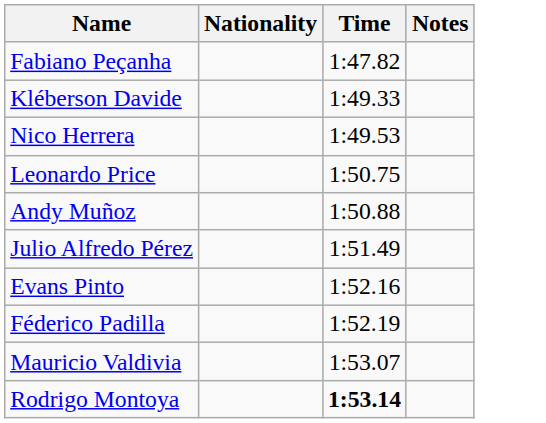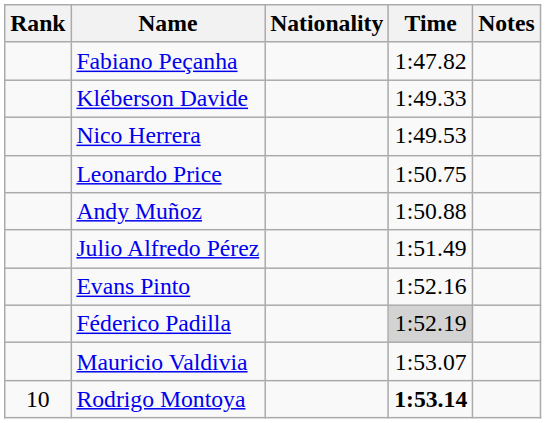 <table class="wikitable sortable" style="text-align:center">
 <tr>
+<th>Rank</th>
 <th>Name</th>
 <th>Nationality</th>
 <th>Time</th>
 <th>Notes</th>
 </tr>
 <tr>
+<td></td>
 <td align=left><a href='#'>Fabiano Peçanha</a></td>
 <td align=left></td>
 <td>1:47.82</td>
 <td></td>
 </tr>
 <tr>
+<td></td>
 <td align=left><a href='#'>Kléberson Davide</a></td>
 <td align=left></td>
 <td>1:49.33</td>
 <td></td>
 </tr>
 <tr>
+<td></td>
 <td align=left><a href='#'>Nico Herrera</a></td>
 <td align=left></td>
 <td>1:49.53</td>
 <td></td>
 </tr>
 <tr>
+<td></td>
 <td align=left><a href='#'>Leonardo Price</a></td>
 <td align=left></td>
 <td>1:50.75</td>
 <td></td>
 </tr>
 <tr>
+<td></td>
 <td align=left><a href='#'>Andy Muñoz</a></td>
 <td align=left></td>
 <td>1:50.88</td>
 <td></td>
 </tr>
 <tr>
+<td></td>
 <td align=left><a href='#'>Julio Alfredo Pérez</a></td>
 <td align=left></td>
 <td>1:51.49</td>
 <td></td>
 </tr>
 <tr>
+<td></td>
 <td align=left><a href='#'>Evans Pinto</a></td>
 <td align=left></td>
 <td>1:52.16</td>
 <td></td>
 </tr>
 <tr>
+<td></td>
 <td align=left><a href='#'>Féderico Padilla</a></td>
 <td align=left></td>
-<td>1:52.19</td>
+<td style="background: lightgrey;">1:52.19</td>
 <td></td>
 </tr>
 <tr>
+<td></td>
 <td align=left><a href='#'>Mauricio Valdivia</a></td>
 <td align=left></td>
 <td>1:53.07</td>
 <td></td>
 </tr>
 <tr>
+<td>10</td>
 <td align=left><a href='#'>Rodrigo Montoya</a></td>
 <td align=left></td>
 <td><strong>1:53.14</strong></td>
 <td></td>
 </tr>
 </table>
